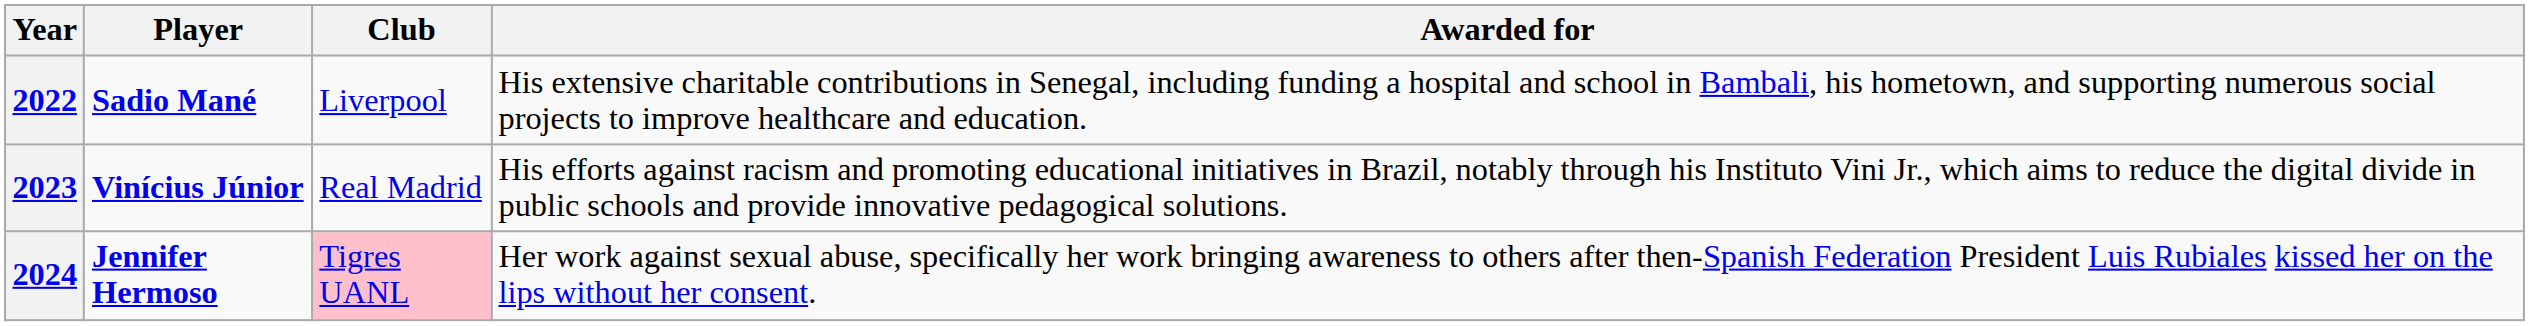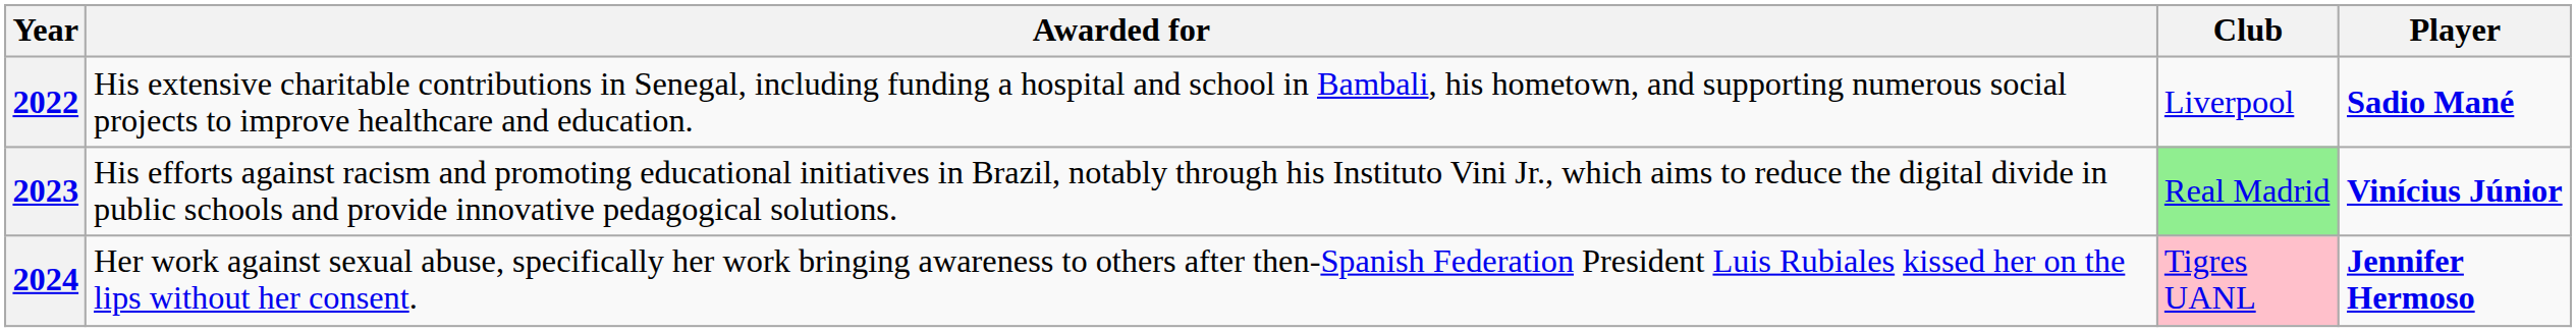 <table class="wikitable">
 <tr>
 <th>Year</th>
+<th>Awarded for</th>
+<th>Club</th>
 <th>Player</th>
-<th>Club</th>
-<th>Awarded for</th>
 </tr>
 <tr>
 <th><strong><a href='#'>2022</a></strong></th>
+<td>His extensive charitable contributions in Senegal, including funding a hospital and school in <a href='#'>Bambali</a>, his hometown, and supporting numerous social projects to improve healthcare and education.</td>
+<td> <a href='#'>Liverpool</a></td>
 <td> <strong><a href='#'>Sadio Mané</a></strong></td>
-<td> <a href='#'>Liverpool</a></td>
-<td>His extensive charitable contributions in Senegal, including funding a hospital and school in <a href='#'>Bambali</a>, his hometown, and supporting numerous social projects to improve healthcare and education.</td>
 </tr>
 <tr>
 <th><strong><a href='#'>2023</a></strong></th>
+<td>His efforts against racism and promoting educational initiatives in Brazil, notably through his Instituto Vini Jr., which aims to reduce the digital divide in public schools and provide innovative pedagogical solutions.</td>
+<td style="background: lightgreen;"> <a href='#'>Real Madrid</a></td>
 <td> <strong><a href='#'>Vinícius Júnior</a></strong></td>
-<td> <a href='#'>Real Madrid</a></td>
-<td>His efforts against racism and promoting educational initiatives in Brazil, notably through his Instituto Vini Jr., which aims to reduce the digital divide in public schools and provide innovative pedagogical solutions.</td>
 </tr>
 <tr>
 <th><strong><a href='#'>2024</a></strong></th>
+<td>Her work against sexual abuse, specifically her work bringing awareness to others after then-<a href='#'>Spanish Federation</a> President <a href='#'>Luis Rubiales</a> <a href='#'>kissed her on the lips without her consent</a>.</td>
+<td style="background: pink;"> <a href='#'>Tigres UANL</a></td>
 <td> <strong><a href='#'>Jennifer Hermoso</a></strong></td>
-<td style="background: pink;"> <a href='#'>Tigres UANL</a></td>
-<td>Her work against sexual abuse, specifically her work bringing awareness to others after then-<a href='#'>Spanish Federation</a> President <a href='#'>Luis Rubiales</a> <a href='#'>kissed her on the lips without her consent</a>.</td>
 </tr>
 </table>
